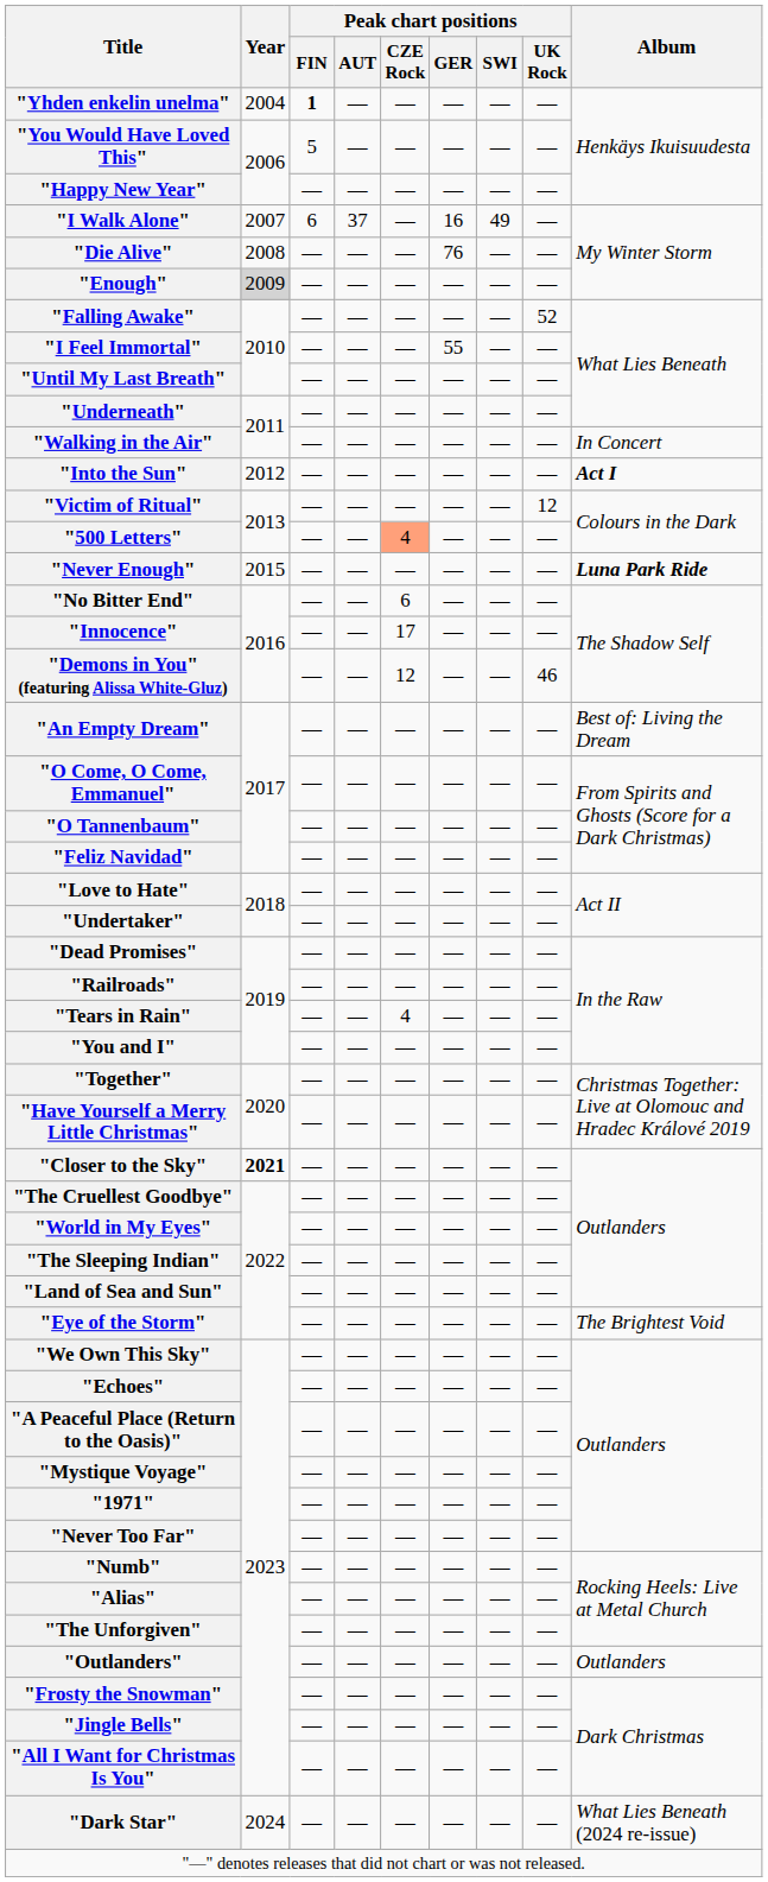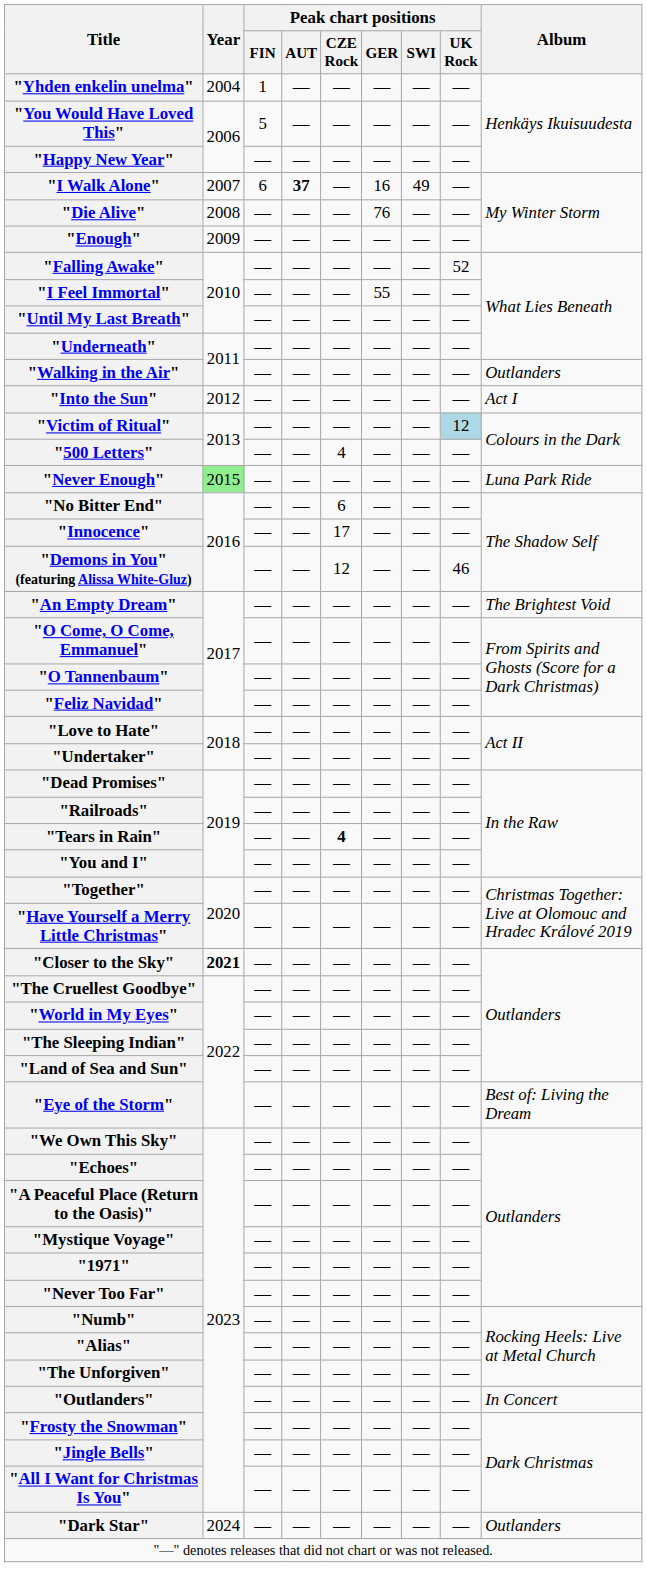 <table class="wikitable plainrowheaders">
 <tr>
 <th scope="col" rowspan="2" style="width:15em;">Title</th>
 <th scope="col" rowspan="2">Year</th>
 <th scope="col" colspan="6">Peak chart positions</th>
 <th scope="col" rowspan="2" style="width:12em;">Album</th>
 </tr>
 <tr>
 <th scope="col" style="width:2.2em;font-size:90%;">FIN<br></th>
 <th scope="col" style="width:2.2em;font-size:90%;">AUT<br></th>
 <th scope="col" style="width:2.2em;font-size:90%;">CZE<br>Rock<br></th>
 <th scope="col" style="width:2.2em;font-size:90%;">GER<br></th>
 <th scope="col" style="width:2.2em;font-size:90%;">SWI<br></th>
 <th scope="col" style="width:2.2em;font-size:90%;">UK<br>Rock<br></th>
 </tr>
 <tr>
 <th scope="row">"<a href='#'>Yhden enkelin unelma</a>"</th>
 <td style="text-align:center">2004</td>
-<td style="text-align:center"><strong>1</strong></td>
+<td style="text-align:center">1</td>
 <td style="text-align:center">—</td>
 <td style="text-align:center">—</td>
 <td style="text-align:center">—</td>
 <td style="text-align:center">—</td>
 <td style="text-align:center">—</td>
 <td rowspan="3"><em>Henkäys Ikuisuudesta</em></td>
 </tr>
 <tr>
 <th scope="row">"<a href='#'>You Would Have Loved This</a>"</th>
 <td rowspan="2" style="text-align:center">2006</td>
 <td style="text-align:center">5</td>
 <td style="text-align:center">—</td>
 <td style="text-align:center">—</td>
 <td style="text-align:center">—</td>
 <td style="text-align:center">—</td>
 <td style="text-align:center">—</td>
 </tr>
 <tr>
 <th scope="row">"<a href='#'>Happy New Year</a>"</th>
 <td style="text-align:center">—</td>
 <td style="text-align:center">—</td>
 <td style="text-align:center">—</td>
 <td style="text-align:center">—</td>
 <td style="text-align:center">—</td>
 <td style="text-align:center">—</td>
 </tr>
 <tr>
 <th scope="row">"<a href='#'>I Walk Alone</a>"</th>
 <td style="text-align:center">2007</td>
 <td style="text-align:center">6</td>
-<td style="text-align:center">37</td>
+<td style="text-align:center"><strong>37</strong></td>
 <td style="text-align:center">—</td>
 <td style="text-align:center">16</td>
 <td style="text-align:center">49</td>
 <td style="text-align:center">—</td>
 <td rowspan="3"><em>My Winter Storm</em></td>
 </tr>
 <tr>
 <th scope="row">"<a href='#'>Die Alive</a>"</th>
 <td style="text-align:center">2008</td>
 <td style="text-align:center">—</td>
 <td style="text-align:center">—</td>
 <td style="text-align:center">—</td>
 <td style="text-align:center">76</td>
 <td style="text-align:center">—</td>
 <td style="text-align:center">—</td>
 </tr>
 <tr>
 <th scope="row">"<a href='#'>Enough</a>"</th>
-<td style="background: lightgrey; text-align:center">2009</td>
+<td style="text-align:center">2009</td>
 <td style="text-align:center">—</td>
 <td style="text-align:center">—</td>
 <td style="text-align:center">—</td>
 <td style="text-align:center">—</td>
 <td style="text-align:center">—</td>
 <td style="text-align:center">—</td>
 </tr>
 <tr>
 <th scope="row">"<a href='#'>Falling Awake</a>"</th>
 <td rowspan="3" style="text-align:center">2010</td>
 <td style="text-align:center">—</td>
 <td style="text-align:center">—</td>
 <td style="text-align:center">—</td>
 <td style="text-align:center">—</td>
 <td style="text-align:center">—</td>
 <td style="text-align:center">52</td>
 <td rowspan="4"><em>What Lies Beneath</em></td>
 </tr>
 <tr>
 <th scope="row">"<a href='#'>I Feel Immortal</a>"</th>
 <td style="text-align:center">—</td>
 <td style="text-align:center">—</td>
 <td style="text-align:center">—</td>
 <td style="text-align:center">55</td>
 <td style="text-align:center">—</td>
 <td style="text-align:center">—</td>
 </tr>
 <tr>
 <th scope="row">"<a href='#'>Until My Last Breath</a>"</th>
 <td style="text-align:center">—</td>
 <td style="text-align:center">—</td>
 <td style="text-align:center">—</td>
 <td style="text-align:center">—</td>
 <td style="text-align:center">—</td>
 <td style="text-align:center">—</td>
 </tr>
 <tr>
 <th scope="row">"<a href='#'>Underneath</a>"</th>
 <td rowspan="2" style="text-align:center">2011</td>
 <td style="text-align:center">—</td>
 <td style="text-align:center">—</td>
 <td style="text-align:center">—</td>
 <td style="text-align:center">—</td>
 <td style="text-align:center">—</td>
 <td style="text-align:center">—</td>
 </tr>
 <tr>
 <th scope="row">"<a href='#'>Walking in the Air</a>"</th>
 <td style="text-align:center">—</td>
 <td style="text-align:center">—</td>
 <td style="text-align:center">—</td>
 <td style="text-align:center">—</td>
 <td style="text-align:center">—</td>
 <td style="text-align:center">—</td>
-<td><em>In Concert</em></td>
+<td style="text-align:left"><em>Outlanders</em></td>
 </tr>
 <tr>
 <th scope="row">"<a href='#'>Into the Sun</a>"</th>
 <td style="text-align:center">2012</td>
 <td style="text-align:center">—</td>
 <td style="text-align:center">—</td>
 <td style="text-align:center">—</td>
 <td style="text-align:center">—</td>
 <td style="text-align:center">—</td>
 <td style="text-align:center">—</td>
-<td><strong><em>Act I</em></strong></td>
+<td><em>Act I</em></td>
 </tr>
 <tr>
 <th scope="row">"<a href='#'>Victim of Ritual</a>"</th>
 <td rowspan="2" style="text-align:center">2013</td>
 <td style="text-align:center">—</td>
 <td style="text-align:center">—</td>
 <td style="text-align:center">—</td>
 <td style="text-align:center">—</td>
 <td style="text-align:center">—</td>
-<td style="text-align:center">12</td>
+<td style="background: lightblue; text-align:center">12</td>
 <td rowspan="2"><em>Colours in the Dark</em></td>
 </tr>
 <tr>
 <th scope="row">"<a href='#'>500 Letters</a>"</th>
 <td style="text-align:center">—</td>
 <td style="text-align:center">—</td>
-<td style="background: lightsalmon; text-align:center">4</td>
+<td style="text-align:center">4</td>
 <td style="text-align:center">—</td>
 <td style="text-align:center">—</td>
 <td style="text-align:center">—</td>
 </tr>
 <tr>
 <th scope="row">"<a href='#'>Never Enough</a>"</th>
-<td style="text-align:center">2015</td>
+<td style="background: lightgreen; text-align:center">2015</td>
 <td style="text-align:center">—</td>
 <td style="text-align:center">—</td>
 <td style="text-align:center">—</td>
 <td style="text-align:center">—</td>
 <td style="text-align:center">—</td>
 <td style="text-align:center">—</td>
-<td><strong><em>Luna Park Ride</em></strong></td>
+<td><em>Luna Park Ride</em></td>
 </tr>
 <tr>
 <th scope="row">"No Bitter End"</th>
 <td rowspan="3" style="text-align:center">2016</td>
 <td style="text-align:center">—</td>
 <td style="text-align:center">—</td>
 <td style="text-align:center">6</td>
 <td style="text-align:center">—</td>
 <td style="text-align:center">—</td>
 <td style="text-align:center">—</td>
 <td rowspan="3"><em>The Shadow Self</em></td>
 </tr>
 <tr>
 <th scope="row">"<a href='#'>Innocence</a>"</th>
 <td style="text-align:center">—</td>
 <td style="text-align:center">—</td>
 <td style="text-align:center">17</td>
 <td style="text-align:center">—</td>
 <td style="text-align:center">—</td>
 <td style="text-align:center">—</td>
 </tr>
 <tr>
 <th scope="row">"<a href='#'>Demons in You</a>" <small>(featuring <a href='#'>Alissa White-Gluz</a>)</small></th>
 <td style="text-align:center">—</td>
 <td style="text-align:center">—</td>
 <td style="text-align:center">12</td>
 <td style="text-align:center">—</td>
 <td style="text-align:center">—</td>
 <td style="text-align:center">46</td>
 </tr>
 <tr>
 <th scope="row">"<a href='#'>An Empty Dream</a>"</th>
 <td rowspan="4" style="text-align:center">2017</td>
 <td style="text-align:center">—</td>
 <td style="text-align:center">—</td>
 <td style="text-align:center">—</td>
 <td style="text-align:center">—</td>
 <td style="text-align:center">—</td>
 <td style="text-align:center">—</td>
-<td><em>Best of: Living the Dream</em></td>
+<td><em>The Brightest Void</em></td>
 </tr>
 <tr>
 <th scope="row">"<a href='#'>O Come, O Come, Emmanuel</a>"</th>
 <td style="text-align:center">—</td>
 <td style="text-align:center">—</td>
 <td style="text-align:center">—</td>
 <td style="text-align:center">—</td>
 <td style="text-align:center">—</td>
 <td style="text-align:center">—</td>
 <td rowspan="3"><em>From Spirits and Ghosts (Score for a Dark Christmas)</em></td>
 </tr>
 <tr>
 <th scope="row">"<a href='#'>O Tannenbaum</a>"</th>
 <td style="text-align:center">—</td>
 <td style="text-align:center">—</td>
 <td style="text-align:center">—</td>
 <td style="text-align:center">—</td>
 <td style="text-align:center">—</td>
 <td style="text-align:center">—</td>
 </tr>
 <tr>
 <th scope="row">"<a href='#'>Feliz Navidad</a>"</th>
 <td style="text-align:center">—</td>
 <td style="text-align:center">—</td>
 <td style="text-align:center">—</td>
 <td style="text-align:center">—</td>
 <td style="text-align:center">—</td>
 <td style="text-align:center">—</td>
 </tr>
 <tr>
 <th scope="row">"Love to Hate"</th>
 <td rowspan="2" style="text-align:center">2018</td>
 <td style="text-align:center">—</td>
 <td style="text-align:center">—</td>
 <td style="text-align:center">—</td>
 <td style="text-align:center">—</td>
 <td style="text-align:center">—</td>
 <td style="text-align:center">—</td>
 <td rowspan="2"><em>Act II</em></td>
 </tr>
 <tr>
 <th scope="row">"Undertaker"</th>
 <td style="text-align:center">—</td>
 <td style="text-align:center">—</td>
 <td style="text-align:center">—</td>
 <td style="text-align:center">—</td>
 <td style="text-align:center">—</td>
 <td style="text-align:center">—</td>
 </tr>
 <tr>
 <th scope="row">"Dead Promises"</th>
 <td rowspan="4" style="text-align:center">2019</td>
 <td style="text-align:center">—</td>
 <td style="text-align:center">—</td>
 <td style="text-align:center">—</td>
 <td style="text-align:center">—</td>
 <td style="text-align:center">—</td>
 <td style="text-align:center">—</td>
 <td rowspan="4"><em>In the Raw</em></td>
 </tr>
 <tr>
 <th scope="row">"Railroads"</th>
 <td style="text-align:center">—</td>
 <td style="text-align:center">—</td>
 <td style="text-align:center">—</td>
 <td style="text-align:center">—</td>
 <td style="text-align:center">—</td>
 <td style="text-align:center">—</td>
 </tr>
 <tr>
 <th scope="row">"Tears in Rain"</th>
 <td style="text-align:center">—</td>
 <td style="text-align:center">—</td>
-<td style="text-align:center">4</td>
+<td style="text-align:center"><strong>4</strong></td>
 <td style="text-align:center">—</td>
 <td style="text-align:center">—</td>
 <td style="text-align:center">—</td>
 </tr>
 <tr>
 <th scope="row">"You and I"</th>
 <td style="text-align:center">—</td>
 <td style="text-align:center">—</td>
 <td style="text-align:center">—</td>
 <td style="text-align:center">—</td>
 <td style="text-align:center">—</td>
 <td style="text-align:center">—</td>
 </tr>
 <tr>
 <th scope="row">"Together"</th>
 <td rowspan="2" style="text-align:center">2020</td>
 <td style="text-align:center">—</td>
 <td style="text-align:center">—</td>
 <td style="text-align:center">—</td>
 <td style="text-align:center">—</td>
 <td style="text-align:center">—</td>
 <td style="text-align:center">—</td>
 <td rowspan="2"><em>Christmas Together: Live at Olomouc and Hradec Králové 2019</em></td>
 </tr>
 <tr>
 <th scope="row">"<a href='#'>Have Yourself a Merry Little Christmas</a>"</th>
 <td style="text-align:center">—</td>
 <td style="text-align:center">—</td>
 <td style="text-align:center">—</td>
 <td style="text-align:center">—</td>
 <td style="text-align:center">—</td>
 <td style="text-align:center">—</td>
 </tr>
 <tr>
 <th scope="row">"Closer to the Sky"</th>
 <td style="text-align:center"><strong>2021</strong></td>
 <td style="text-align:center">—</td>
 <td style="text-align:center">—</td>
 <td style="text-align:center">—</td>
 <td style="text-align:center">—</td>
 <td style="text-align:center">—</td>
 <td style="text-align:center">—</td>
 <td rowspan="5"><em>Outlanders</em></td>
 </tr>
 <tr>
 <th scope="row">"The Cruellest Goodbye"</th>
 <td rowspan="5" style="text-align:center">2022</td>
 <td style="text-align:center">—</td>
 <td style="text-align:center">—</td>
 <td style="text-align:center">—</td>
 <td style="text-align:center">—</td>
 <td style="text-align:center">—</td>
 <td style="text-align:center">—</td>
 </tr>
 <tr>
 <th scope="row">"<a href='#'>World in My Eyes</a>"</th>
 <td style="text-align:center">—</td>
 <td style="text-align:center">—</td>
 <td style="text-align:center">—</td>
 <td style="text-align:center">—</td>
 <td style="text-align:center">—</td>
 <td style="text-align:center">—</td>
 </tr>
 <tr>
 <th scope="row">"The Sleeping Indian"</th>
 <td style="text-align:center">—</td>
 <td style="text-align:center">—</td>
 <td style="text-align:center">—</td>
 <td style="text-align:center">—</td>
 <td style="text-align:center">—</td>
 <td style="text-align:center">—</td>
 </tr>
 <tr>
 <th scope="row">"Land of Sea and Sun"</th>
 <td style="text-align:center">—</td>
 <td style="text-align:center">—</td>
 <td style="text-align:center">—</td>
 <td style="text-align:center">—</td>
 <td style="text-align:center">—</td>
 <td style="text-align:center">—</td>
 </tr>
 <tr>
 <th scope="row">"<a href='#'>Eye of the Storm</a>"</th>
 <td style="text-align:center">—</td>
 <td style="text-align:center">—</td>
 <td style="text-align:center">—</td>
 <td style="text-align:center">—</td>
 <td style="text-align:center">—</td>
 <td style="text-align:center">—</td>
-<td><em>The Brightest Void</em></td>
+<td><em>Best of: Living the Dream</em></td>
 </tr>
 <tr>
 <th scope="row">"We Own This Sky"</th>
 <td rowspan="13" style="text-align:center">2023</td>
 <td style="text-align:center">—</td>
 <td style="text-align:center">—</td>
 <td style="text-align:center">—</td>
 <td style="text-align:center">—</td>
 <td style="text-align:center">—</td>
 <td style="text-align:center">—</td>
 <td rowspan="6"><em>Outlanders</em></td>
 </tr>
 <tr>
 <th scope="row">"Echoes"</th>
 <td style="text-align:center">—</td>
 <td style="text-align:center">—</td>
 <td style="text-align:center">—</td>
 <td style="text-align:center">—</td>
 <td style="text-align:center">—</td>
 <td style="text-align:center">—</td>
 </tr>
 <tr>
 <th scope="row">"A Peaceful Place (Return to the Oasis)"</th>
 <td style="text-align:center">—</td>
 <td style="text-align:center">—</td>
 <td style="text-align:center">—</td>
 <td style="text-align:center">—</td>
 <td style="text-align:center">—</td>
 <td style="text-align:center">—</td>
 </tr>
 <tr>
 <th scope="row">"Mystique Voyage"</th>
 <td style="text-align:center">—</td>
 <td style="text-align:center">—</td>
 <td style="text-align:center">—</td>
 <td style="text-align:center">—</td>
 <td style="text-align:center">—</td>
 <td style="text-align:center">—</td>
 </tr>
 <tr>
 <th scope="row">"1971"</th>
 <td style="text-align:center">—</td>
 <td style="text-align:center">—</td>
 <td style="text-align:center">—</td>
 <td style="text-align:center">—</td>
 <td style="text-align:center">—</td>
 <td style="text-align:center">—</td>
 </tr>
 <tr>
 <th scope="row">"Never Too Far"</th>
 <td style="text-align:center">—</td>
 <td style="text-align:center">—</td>
 <td style="text-align:center">—</td>
 <td style="text-align:center">—</td>
 <td style="text-align:center">—</td>
 <td style="text-align:center">—</td>
 </tr>
 <tr>
 <th scope="row">"Numb"</th>
 <td style="text-align:center">—</td>
 <td style="text-align:center">—</td>
 <td style="text-align:center">—</td>
 <td style="text-align:center">—</td>
 <td style="text-align:center">—</td>
 <td style="text-align:center">—</td>
 <td rowspan="3"><em>Rocking Heels: Live at Metal Church</em></td>
 </tr>
 <tr>
 <th scope="row">"Alias"</th>
 <td style="text-align:center">—</td>
 <td style="text-align:center">—</td>
 <td style="text-align:center">—</td>
 <td style="text-align:center">—</td>
 <td style="text-align:center">—</td>
 <td style="text-align:center">—</td>
 </tr>
 <tr>
 <th scope="row">"The Unforgiven"</th>
 <td style="text-align:center">—</td>
 <td style="text-align:center">—</td>
 <td style="text-align:center">—</td>
 <td style="text-align:center">—</td>
 <td style="text-align:center">—</td>
 <td style="text-align:center">—</td>
 </tr>
 <tr>
 <th scope="row">"Outlanders"</th>
 <td style="text-align:center">—</td>
 <td style="text-align:center">—</td>
 <td style="text-align:center">—</td>
 <td style="text-align:center">—</td>
 <td style="text-align:center">—</td>
 <td style="text-align:center">—</td>
-<td style="text-align:left"><em>Outlanders</em></td>
+<td><em>In Concert</em></td>
 </tr>
 <tr>
 <th scope="row">"<a href='#'>Frosty the Snowman</a>"</th>
 <td style="text-align:center">—</td>
 <td style="text-align:center">—</td>
 <td style="text-align:center">—</td>
 <td style="text-align:center">—</td>
 <td style="text-align:center">—</td>
 <td style="text-align:center">—</td>
 <td style="text-align:left" rowspan="3"><em>Dark Christmas</em></td>
 </tr>
 <tr>
 <th scope="row">"<a href='#'>Jingle Bells</a>"</th>
 <td style="text-align:center">—</td>
 <td style="text-align:center">—</td>
 <td style="text-align:center">—</td>
 <td style="text-align:center">—</td>
 <td style="text-align:center">—</td>
 <td style="text-align:center">—</td>
 </tr>
 <tr>
 <th scope="row">"<a href='#'>All I Want for Christmas Is You</a>"</th>
 <td style="text-align:center">—</td>
 <td style="text-align:center">—</td>
 <td style="text-align:center">—</td>
 <td style="text-align:center">—</td>
 <td style="text-align:center">—</td>
 <td style="text-align:center">—</td>
 </tr>
 <tr>
 <th scope="row">"Dark Star"</th>
 <td style="text-align:center">2024</td>
 <td style="text-align:center">—</td>
 <td style="text-align:center">—</td>
 <td style="text-align:center">—</td>
 <td style="text-align:center">—</td>
 <td style="text-align:center">—</td>
 <td style="text-align:center">—</td>
-<td><em>What Lies Beneath</em> (2024 re-issue)</td>
+<td style="text-align:left"><em>Outlanders</em></td>
 </tr>
 <tr>
 <td style="text-align:center; font-size:85%" colspan="21">"—" denotes releases that did not chart or was not released.</td>
 </tr>
 </table>
